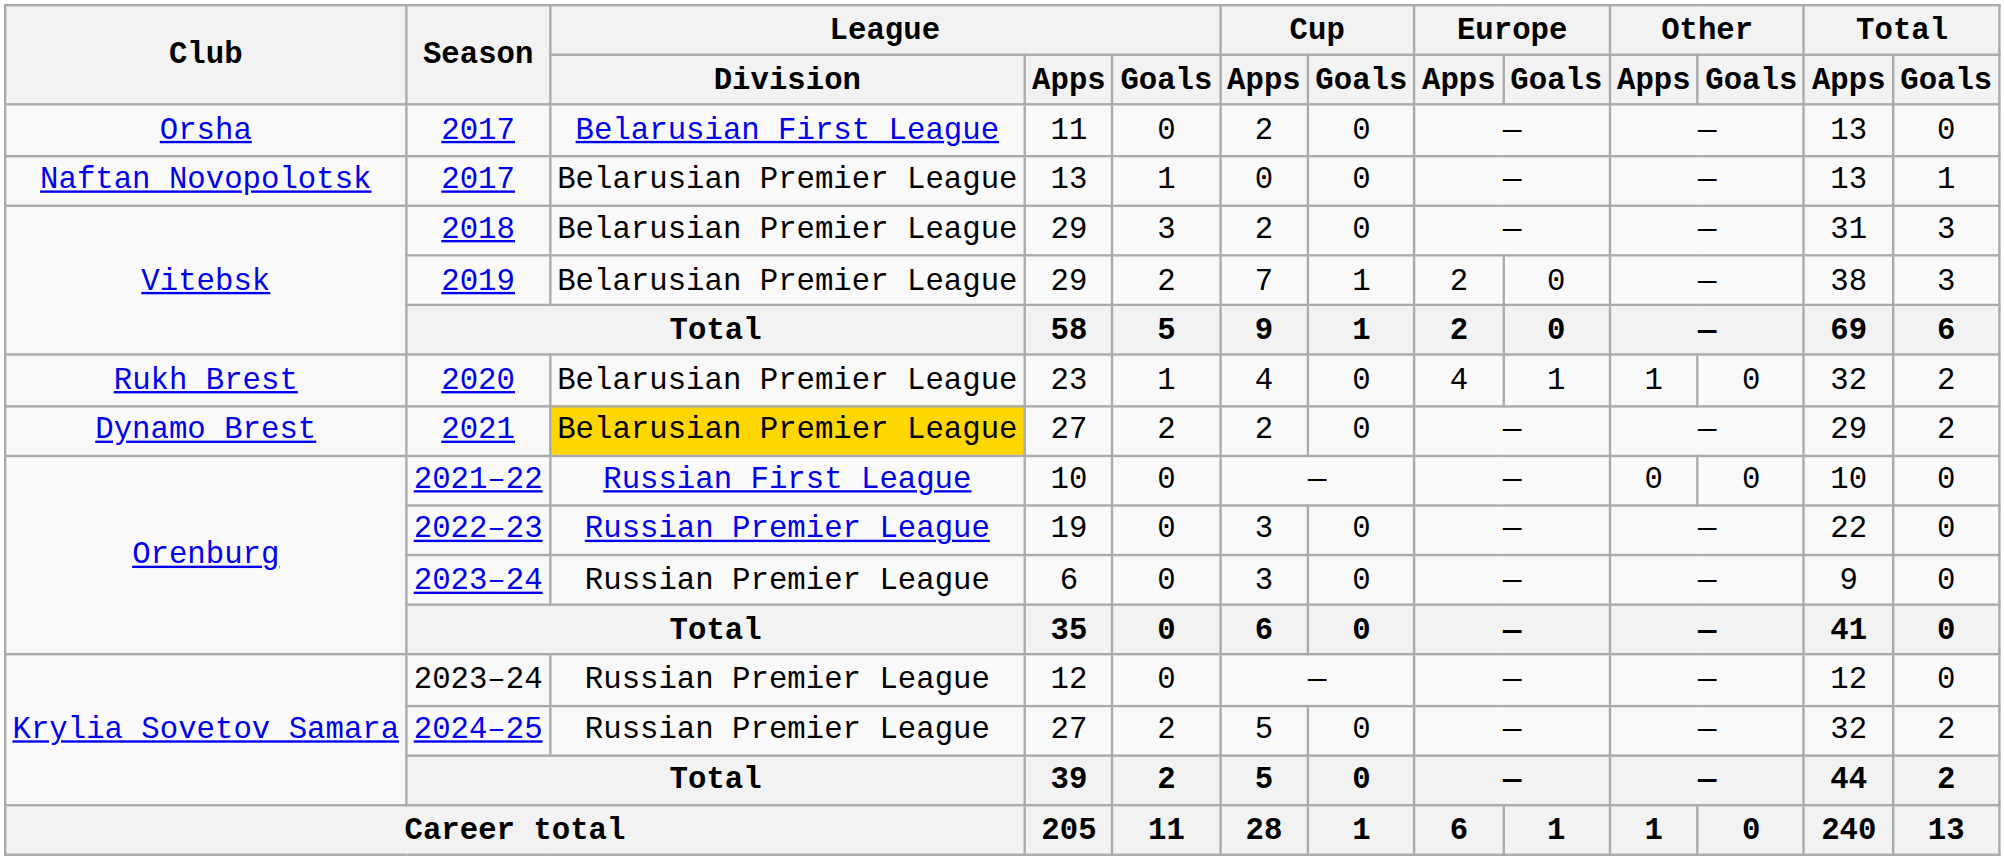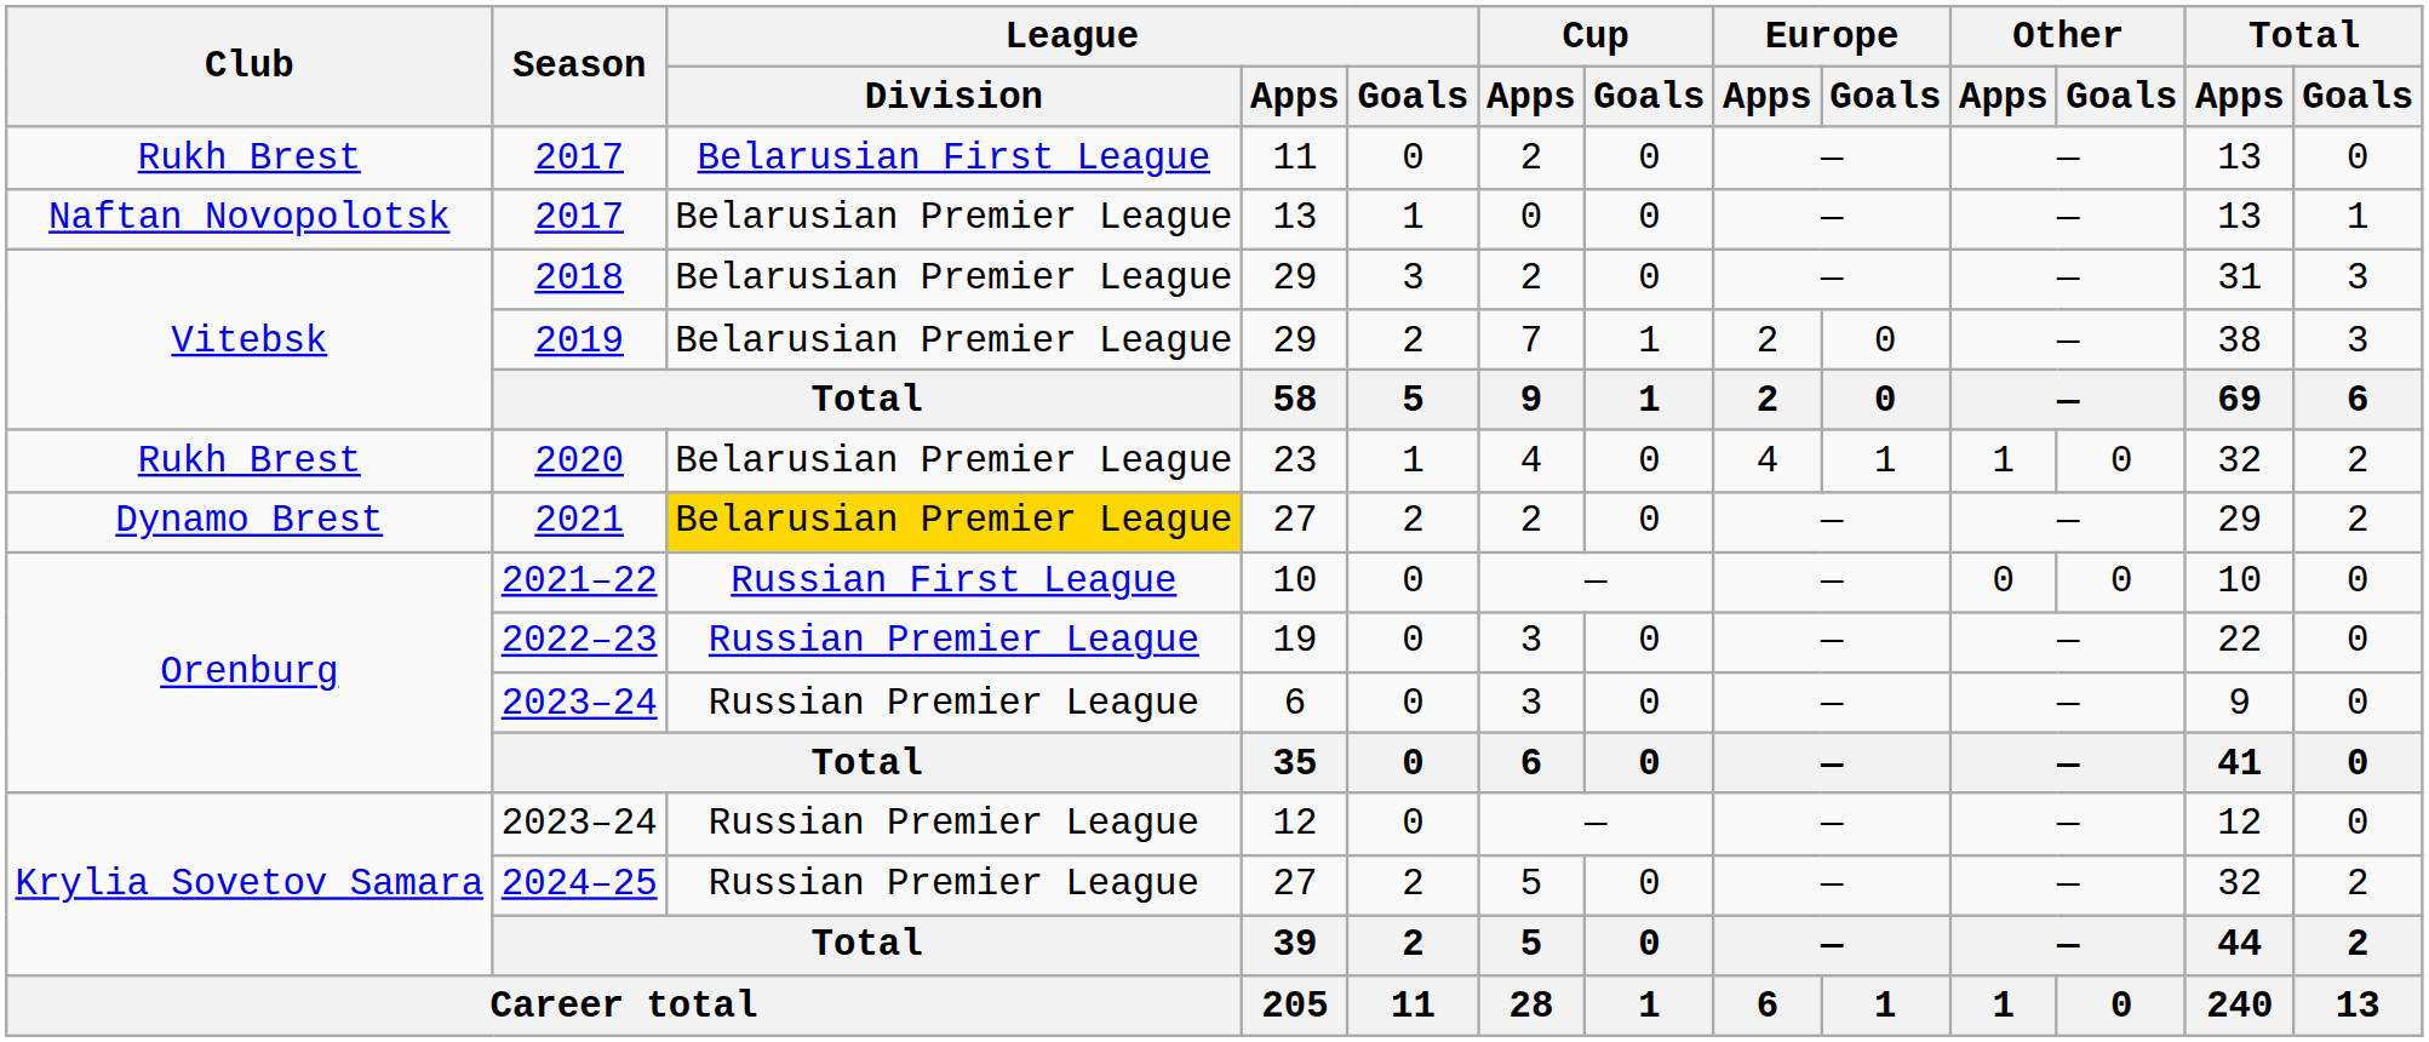 <table class="wikitable" style="text-align: center;">
 <tr>
 <th rowspan="2">Club</th>
 <th rowspan="2">Season</th>
 <th colspan="3">League</th>
 <th colspan="2">Cup</th>
 <th colspan="2">Europe</th>
 <th colspan="2">Other</th>
 <th colspan="2">Total</th>
 </tr>
 <tr>
 <th>Division</th>
 <th>Apps</th>
 <th>Goals</th>
 <th>Apps</th>
 <th>Goals</th>
 <th>Apps</th>
 <th>Goals</th>
 <th>Apps</th>
 <th>Goals</th>
 <th>Apps</th>
 <th>Goals</th>
 </tr>
 <tr>
-<td><a href='#'>Orsha</a></td>
+<td><a href='#'>Rukh Brest</a></td>
 <td><a href='#'>2017</a></td>
 <td><a href='#'>Belarusian First League</a></td>
 <td>11</td>
 <td>0</td>
 <td>2</td>
 <td>0</td>
 <td colspan="2">—</td>
 <td colspan="2">—</td>
 <td>13</td>
 <td>0</td>
 </tr>
 <tr>
 <td><a href='#'>Naftan Novopolotsk</a></td>
 <td><a href='#'>2017</a></td>
 <td>Belarusian Premier League</td>
 <td>13</td>
 <td>1</td>
 <td>0</td>
 <td>0</td>
 <td colspan="2">—</td>
 <td colspan="2">—</td>
 <td>13</td>
 <td>1</td>
 </tr>
 <tr>
 <td rowspan="3"><a href='#'>Vitebsk</a></td>
 <td><a href='#'>2018</a></td>
 <td>Belarusian Premier League</td>
 <td>29</td>
 <td>3</td>
 <td>2</td>
 <td>0</td>
 <td colspan="2">—</td>
 <td colspan="2">—</td>
 <td>31</td>
 <td>3</td>
 </tr>
 <tr>
 <td><a href='#'>2019</a></td>
 <td>Belarusian Premier League</td>
 <td>29</td>
 <td>2</td>
 <td>7</td>
 <td>1</td>
 <td>2</td>
 <td>0</td>
 <td colspan="2">—</td>
 <td>38</td>
 <td>3</td>
 </tr>
 <tr>
 <th colspan="2">Total</th>
 <th>58</th>
 <th>5</th>
 <th>9</th>
 <th>1</th>
 <th>2</th>
 <th>0</th>
 <th colspan="2">—</th>
 <th>69</th>
 <th>6</th>
 </tr>
 <tr>
 <td><a href='#'>Rukh Brest</a></td>
 <td><a href='#'>2020</a></td>
 <td>Belarusian Premier League</td>
 <td>23</td>
 <td>1</td>
 <td>4</td>
 <td>0</td>
 <td>4</td>
 <td>1</td>
 <td>1</td>
 <td>0</td>
 <td>32</td>
 <td>2</td>
 </tr>
 <tr>
 <td><a href='#'>Dynamo Brest</a></td>
 <td><a href='#'>2021</a></td>
 <td style="background: gold;">Belarusian Premier League</td>
 <td>27</td>
 <td>2</td>
 <td>2</td>
 <td>0</td>
 <td colspan="2">—</td>
 <td colspan="2">—</td>
 <td>29</td>
 <td>2</td>
 </tr>
 <tr>
 <td rowspan="4"><a href='#'>Orenburg</a></td>
 <td><a href='#'>2021–22</a></td>
 <td><a href='#'>Russian First League</a></td>
 <td>10</td>
 <td>0</td>
 <td colspan="2">—</td>
 <td colspan="2">—</td>
 <td>0</td>
 <td>0</td>
 <td>10</td>
 <td>0</td>
 </tr>
 <tr>
 <td><a href='#'>2022–23</a></td>
 <td><a href='#'>Russian Premier League</a></td>
 <td>19</td>
 <td>0</td>
 <td>3</td>
 <td>0</td>
 <td colspan="2">—</td>
 <td colspan="2">—</td>
 <td>22</td>
 <td>0</td>
 </tr>
 <tr>
 <td><a href='#'>2023–24</a></td>
 <td>Russian Premier League</td>
 <td>6</td>
 <td>0</td>
 <td>3</td>
 <td>0</td>
 <td colspan="2">—</td>
 <td colspan="2">—</td>
 <td>9</td>
 <td>0</td>
 </tr>
 <tr>
 <th colspan="2">Total</th>
 <th>35</th>
 <th>0</th>
 <th>6</th>
 <th>0</th>
 <th colspan="2">—</th>
 <th colspan="2">—</th>
 <th>41</th>
 <th>0</th>
 </tr>
 <tr>
 <td rowspan="3"><a href='#'>Krylia Sovetov Samara</a></td>
 <td>2023–24</td>
 <td>Russian Premier League</td>
 <td>12</td>
 <td>0</td>
 <td colspan="2">—</td>
 <td colspan="2">—</td>
 <td colspan="2">—</td>
 <td>12</td>
 <td>0</td>
 </tr>
 <tr>
 <td><a href='#'>2024–25</a></td>
 <td>Russian Premier League</td>
 <td>27</td>
 <td>2</td>
 <td>5</td>
 <td>0</td>
 <td colspan="2">—</td>
 <td colspan="2">—</td>
 <td>32</td>
 <td>2</td>
 </tr>
 <tr>
 <th colspan="2">Total</th>
 <th>39</th>
 <th>2</th>
 <th>5</th>
 <th>0</th>
 <th colspan="2">—</th>
 <th colspan="2">—</th>
 <th>44</th>
 <th>2</th>
 </tr>
 <tr>
 <th colspan="3">Career total</th>
 <th>205</th>
 <th>11</th>
 <th>28</th>
 <th>1</th>
 <th>6</th>
 <th>1</th>
 <th>1</th>
 <th>0</th>
 <th>240</th>
 <th>13</th>
 </tr>
 </table>
